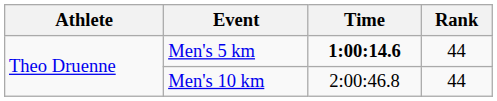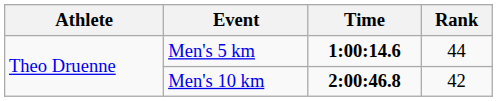 <table class="wikitable" style="text-align:center; font-size:90%; width:30%;">
 <tr>
 <th>Athlete</th>
 <th>Event</th>
 <th>Time</th>
 <th>Rank</th>
 </tr>
 <tr>
 <td align=left rowspan=2><a href='#'>Theo Druenne</a></td>
 <td align=left><a href='#'>Men's 5 km</a></td>
 <td><strong>1:00:14.6</strong></td>
 <td>44</td>
 </tr>
 <tr>
 <td align=left><a href='#'>Men's 10 km</a></td>
-<td>2:00:46.8</td>
-<td>44</td>
+<td><strong>2:00:46.8</strong></td>
+<td>42</td>
 </tr>
 </table>
